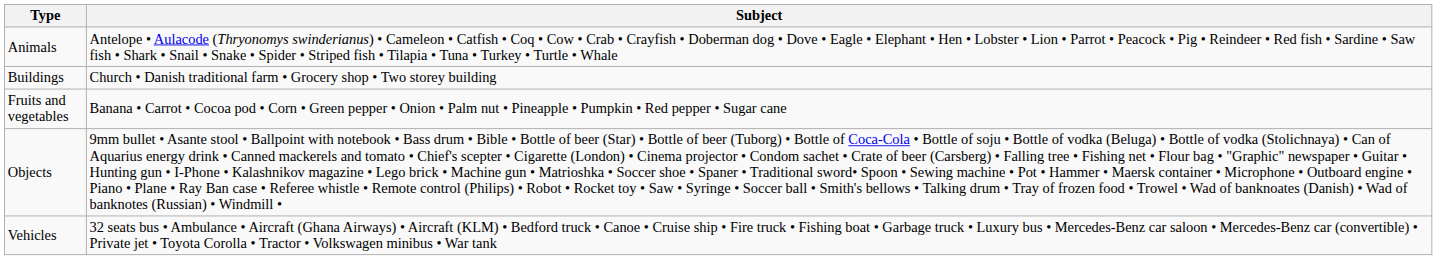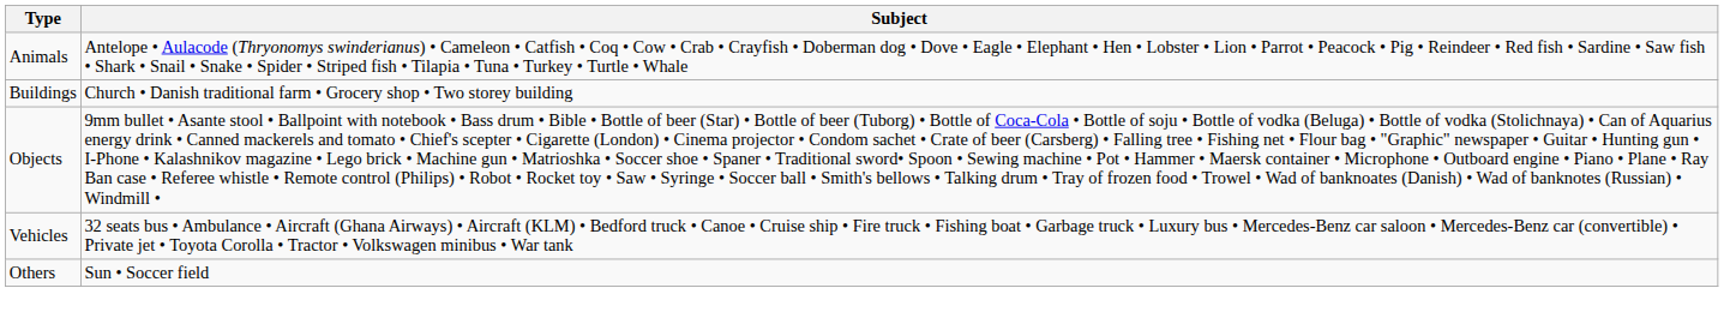 <table class="wikitable" style="text-align:left; width:80%;">
 <tr>
 <th scope=col>Type</th>
 <th scope=col>Subject</th>
 </tr>
 <tr>
 <td>Animals</td>
 <td>Antelope • <a href='#'>Aulacode</a> (<em>Thryonomys swinderianus</em>) • Cameleon • Catfish • Coq • Cow  • Crab • Crayfish • Doberman dog • Dove • Eagle • Elephant  • Hen • Lobster • Lion • Parrot  • Peacock • Pig • Reindeer • Red fish • Sardine • Saw fish • Shark • Snail  • Snake • Spider • Striped fish • Tilapia • Tuna • Turkey • Turtle  • Whale</td>
 </tr>
 <tr>
 <td>Buildings</td>
 <td>Church • Danish traditional farm • Grocery shop • Two storey building</td>
 </tr>
 <tr>
-<td>Fruits and vegetables</td>
-<td>Banana • Carrot • Cocoa pod • Corn • Green pepper • Onion • Palm nut • Pineapple • Pumpkin • Red pepper • Sugar cane</td>
-</tr>
-<tr>
 <td>Objects</td>
 <td>9mm bullet • Asante stool • Ballpoint with notebook • Bass drum • Bible • Bottle of beer (Star) • Bottle of beer (Tuborg) • Bottle of <a href='#'>Coca-Cola</a> • Bottle of soju • Bottle of vodka (Beluga) • Bottle of vodka (Stolichnaya) • Can of Aquarius energy drink • Canned mackerels and tomato • Chief's scepter  • Cigarette (London) • Cinema projector • Condom sachet • Crate of beer (Carsberg) • Falling tree • Fishing net • Flour bag • "Graphic" newspaper • Guitar • Hunting gun • I-Phone • Kalashnikov magazine • Lego brick • Machine gun • Matrioshka • Soccer shoe • Spaner • Traditional sword• Spoon • Sewing machine • Pot • Hammer • Maersk container • Microphone  • Outboard engine • Piano • Plane • Ray Ban case • Referee whistle • Remote control (Philips) • Robot • Rocket toy • Saw  • Syringe • Soccer ball • Smith's bellows • Talking drum • Tray of frozen food • Trowel • Wad of banknoates (Danish) • Wad of banknotes (Russian) • Windmill •</td>
 </tr>
 <tr>
 <td>Vehicles</td>
 <td>32 seats bus • Ambulance • Aircraft (Ghana Airways) • Aircraft (KLM) • Bedford truck • Canoe • Cruise ship • Fire truck • Fishing boat  • Garbage truck  • Luxury bus • Mercedes-Benz car saloon • Mercedes-Benz car (convertible) • Private jet • Toyota Corolla • Tractor • Volkswagen minibus • War tank</td>
 </tr>
+<tr>
+<td>Others</td>
+<td>Sun • Soccer field</td>
+</tr>
 </table>
